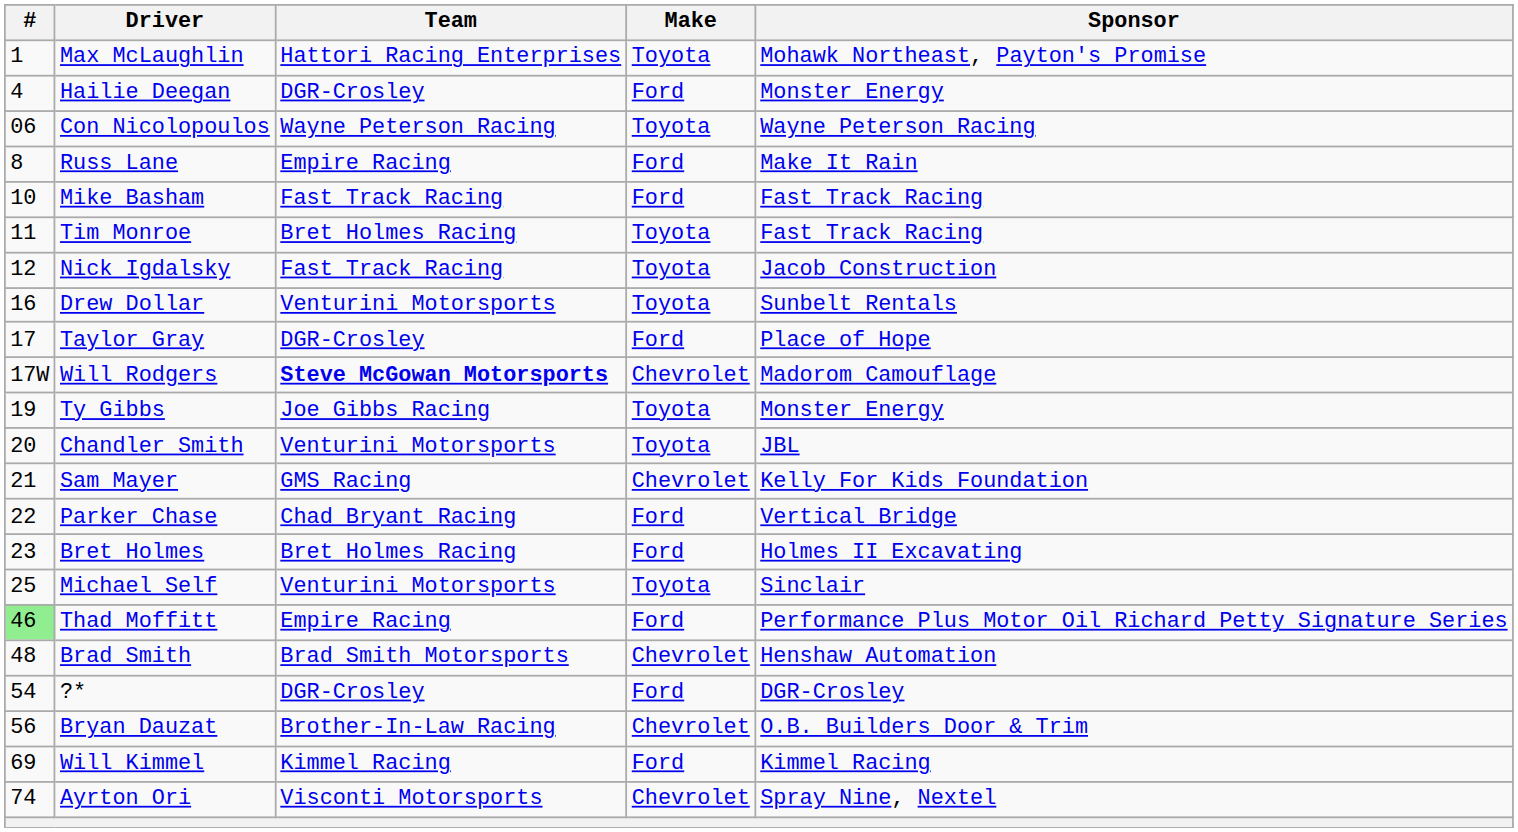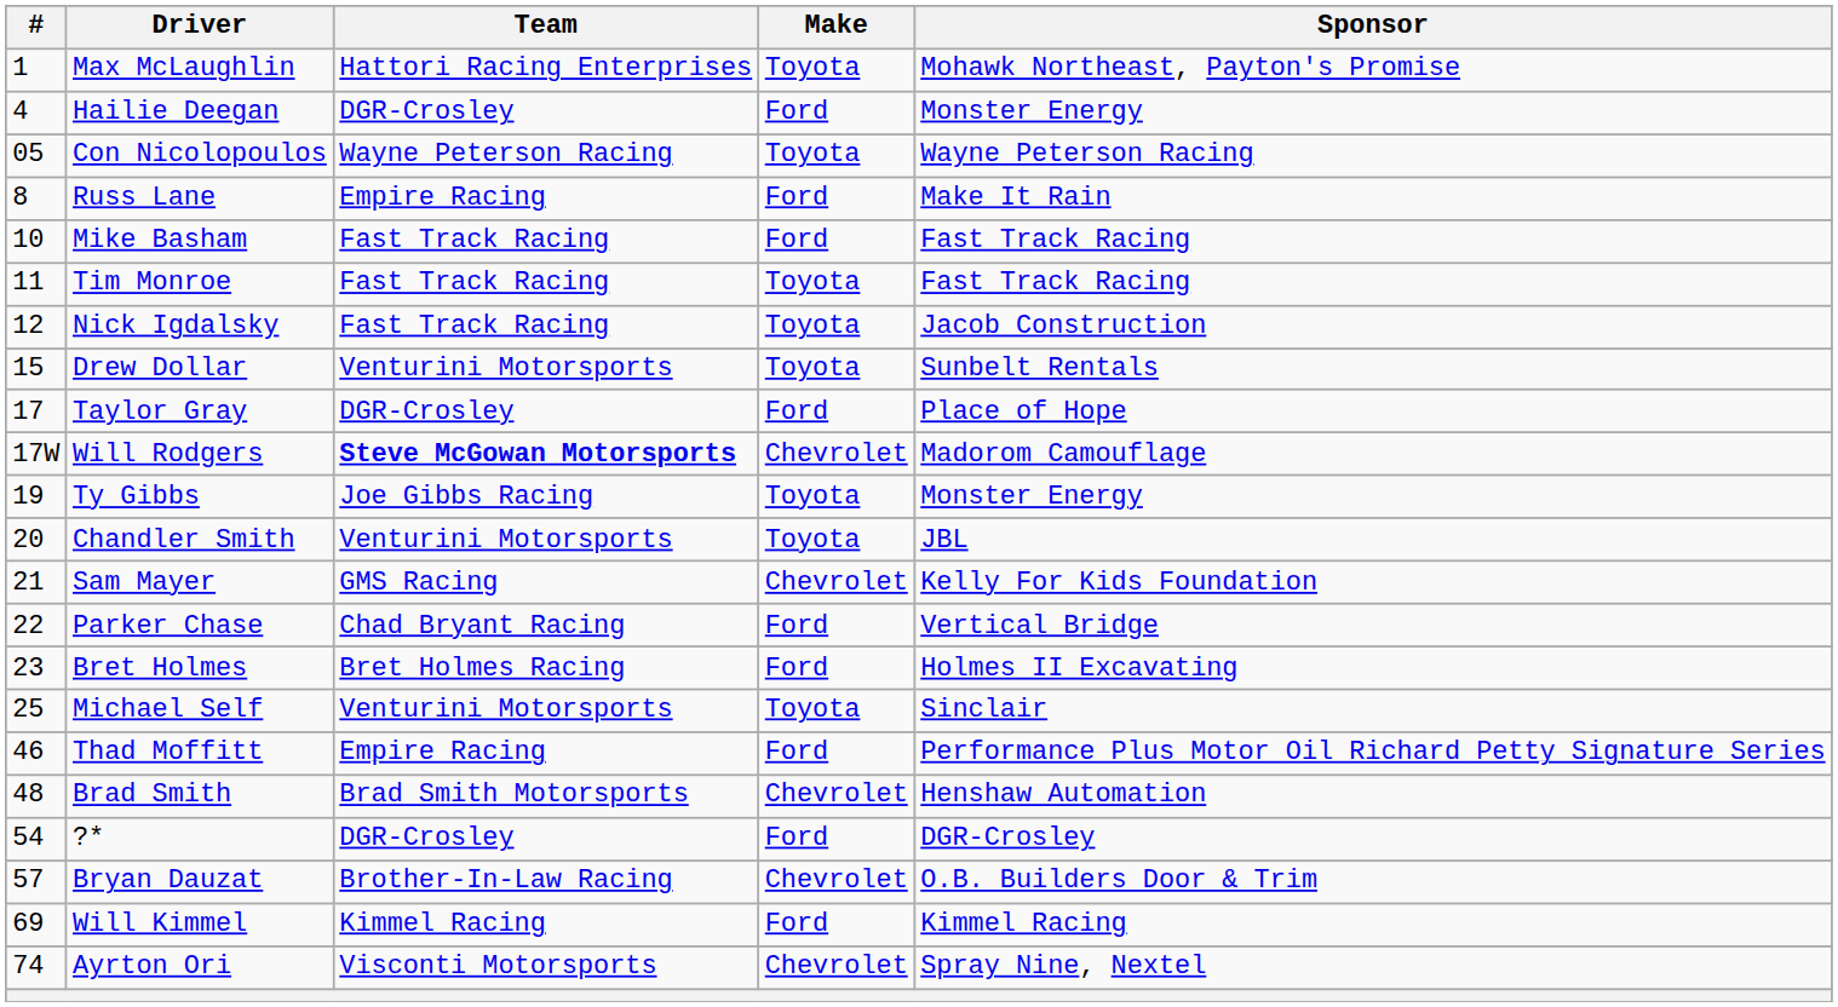 <table class="wikitable" style="font-size:95%">
 <tr>
 <th>#</th>
 <th>Driver</th>
 <th>Team</th>
 <th>Make</th>
 <th>Sponsor</th>
 </tr>
 <tr>
 <td>1</td>
 <td><a href='#'>Max McLaughlin</a></td>
 <td><a href='#'>Hattori Racing Enterprises</a></td>
 <td><a href='#'>Toyota</a></td>
 <td><a href='#'>Mohawk Northeast</a>, <a href='#'>Payton's Promise</a></td>
 </tr>
 <tr>
 <td>4</td>
 <td><a href='#'>Hailie Deegan</a></td>
 <td><a href='#'>DGR-Crosley</a></td>
 <td><a href='#'>Ford</a></td>
 <td><a href='#'>Monster Energy</a></td>
 </tr>
 <tr>
-<td>06</td>
+<td>05</td>
 <td><a href='#'>Con Nicolopoulos</a></td>
 <td><a href='#'>Wayne Peterson Racing</a></td>
 <td><a href='#'>Toyota</a></td>
 <td><a href='#'>Wayne Peterson Racing</a></td>
 </tr>
 <tr>
 <td>8</td>
 <td><a href='#'>Russ Lane</a></td>
 <td><a href='#'>Empire Racing</a></td>
 <td><a href='#'>Ford</a></td>
 <td><a href='#'>Make It Rain</a></td>
 </tr>
 <tr>
 <td>10</td>
 <td><a href='#'>Mike Basham</a></td>
 <td><a href='#'>Fast Track Racing</a></td>
 <td><a href='#'>Ford</a></td>
 <td><a href='#'>Fast Track Racing</a></td>
 </tr>
 <tr>
 <td>11</td>
 <td><a href='#'>Tim Monroe</a></td>
-<td><a href='#'>Bret Holmes Racing</a></td>
+<td><a href='#'>Fast Track Racing</a></td>
 <td><a href='#'>Toyota</a></td>
 <td><a href='#'>Fast Track Racing</a></td>
 </tr>
 <tr>
 <td>12</td>
 <td><a href='#'>Nick Igdalsky</a></td>
 <td><a href='#'>Fast Track Racing</a></td>
 <td><a href='#'>Toyota</a></td>
 <td><a href='#'>Jacob Construction</a></td>
 </tr>
 <tr>
-<td>16</td>
+<td>15</td>
 <td><a href='#'>Drew Dollar</a></td>
 <td><a href='#'>Venturini Motorsports</a></td>
 <td><a href='#'>Toyota</a></td>
 <td><a href='#'>Sunbelt Rentals</a></td>
 </tr>
 <tr>
 <td>17</td>
 <td><a href='#'>Taylor Gray</a></td>
 <td><a href='#'>DGR-Crosley</a></td>
 <td><a href='#'>Ford</a></td>
 <td><a href='#'>Place of Hope</a></td>
 </tr>
 <tr>
 <td>17W</td>
 <td><a href='#'>Will Rodgers</a></td>
 <td><strong><a href='#'>Steve McGowan Motorsports</a></strong></td>
 <td><a href='#'>Chevrolet</a></td>
 <td><a href='#'>Madorom Camouflage</a></td>
 </tr>
 <tr>
 <td>19</td>
 <td><a href='#'>Ty Gibbs</a></td>
 <td><a href='#'>Joe Gibbs Racing</a></td>
 <td><a href='#'>Toyota</a></td>
 <td><a href='#'>Monster Energy</a></td>
 </tr>
 <tr>
 <td>20</td>
 <td><a href='#'>Chandler Smith</a></td>
 <td><a href='#'>Venturini Motorsports</a></td>
 <td><a href='#'>Toyota</a></td>
 <td><a href='#'>JBL</a></td>
 </tr>
 <tr>
 <td>21</td>
 <td><a href='#'>Sam Mayer</a></td>
 <td><a href='#'>GMS Racing</a></td>
 <td><a href='#'>Chevrolet</a></td>
 <td><a href='#'>Kelly For Kids Foundation</a></td>
 </tr>
 <tr>
 <td>22</td>
 <td><a href='#'>Parker Chase</a></td>
 <td><a href='#'>Chad Bryant Racing</a></td>
 <td><a href='#'>Ford</a></td>
 <td><a href='#'>Vertical Bridge</a></td>
 </tr>
 <tr>
 <td>23</td>
 <td><a href='#'>Bret Holmes</a></td>
 <td><a href='#'>Bret Holmes Racing</a></td>
 <td><a href='#'>Ford</a></td>
 <td><a href='#'>Holmes II Excavating</a></td>
 </tr>
 <tr>
 <td>25</td>
 <td><a href='#'>Michael Self</a></td>
 <td><a href='#'>Venturini Motorsports</a></td>
 <td><a href='#'>Toyota</a></td>
 <td><a href='#'>Sinclair</a></td>
 </tr>
 <tr>
-<td style="background: lightgreen;">46</td>
+<td>46</td>
 <td><a href='#'>Thad Moffitt</a></td>
 <td><a href='#'>Empire Racing</a></td>
 <td><a href='#'>Ford</a></td>
 <td><a href='#'>Performance Plus Motor Oil Richard Petty Signature Series</a></td>
 </tr>
 <tr>
 <td>48</td>
 <td><a href='#'>Brad Smith</a></td>
 <td><a href='#'>Brad Smith Motorsports</a></td>
 <td><a href='#'>Chevrolet</a></td>
 <td><a href='#'>Henshaw Automation</a></td>
 </tr>
 <tr>
 <td>54</td>
 <td>?*</td>
 <td><a href='#'>DGR-Crosley</a></td>
 <td><a href='#'>Ford</a></td>
 <td><a href='#'>DGR-Crosley</a></td>
 </tr>
 <tr>
-<td>56</td>
+<td>57</td>
 <td><a href='#'>Bryan Dauzat</a></td>
 <td><a href='#'>Brother-In-Law Racing</a></td>
 <td><a href='#'>Chevrolet</a></td>
 <td><a href='#'>O.B. Builders Door & Trim</a></td>
 </tr>
 <tr>
 <td>69</td>
 <td><a href='#'>Will Kimmel</a></td>
 <td><a href='#'>Kimmel Racing</a></td>
 <td><a href='#'>Ford</a></td>
 <td><a href='#'>Kimmel Racing</a></td>
 </tr>
 <tr>
 <td>74</td>
 <td><a href='#'>Ayrton Ori</a></td>
 <td><a href='#'>Visconti Motorsports</a></td>
 <td><a href='#'>Chevrolet</a></td>
 <td><a href='#'>Spray Nine</a>, <a href='#'>Nextel</a></td>
 </tr>
 <tr>
 <th colspan="5"></th>
 </tr>
 </table>
